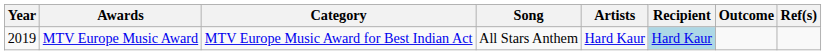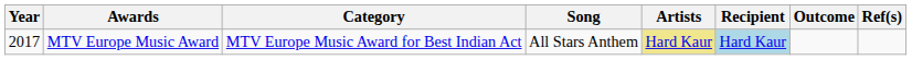 <table class="wikitable sortable">
 <tr>
 <th>Year</th>
 <th>Awards</th>
 <th>Category</th>
 <th>Song</th>
 <th>Artists</th>
 <th>Recipient</th>
 <th>Outcome</th>
 <th>Ref(s)</th>
 </tr>
 <tr>
-<td>2019</td>
+<td>2017</td>
 <td><a href='#'>MTV Europe Music Award</a></td>
 <td><a href='#'>MTV Europe Music Award for Best Indian Act</a></td>
 <td>All Stars Anthem</td>
-<td><a href='#'>Hard Kaur</a></td>
+<td style="background: khaki;"><a href='#'>Hard Kaur</a></td>
 <td style="background: lightblue;"><a href='#'>Hard Kaur</a></td>
 <td></td>
 <td></td>
 </tr>
 </table>
